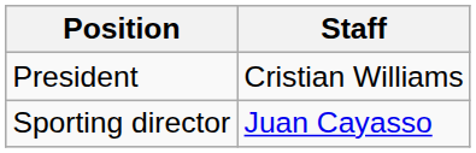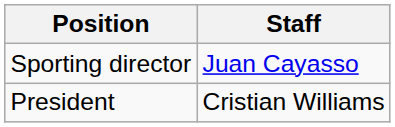 <table class="wikitable">
 <tr>
 <th>Position</th>
 <th>Staff</th>
 </tr>
 <tr>
+<td>Sporting director</td>
+<td> <a href='#'>Juan Cayasso</a></td>
+</tr>
+<tr>
 <td>President</td>
 <td> Cristian Williams</td>
 </tr>
-<tr>
-<td>Sporting director</td>
-<td> <a href='#'>Juan Cayasso</a></td>
-</tr>
 </table>
